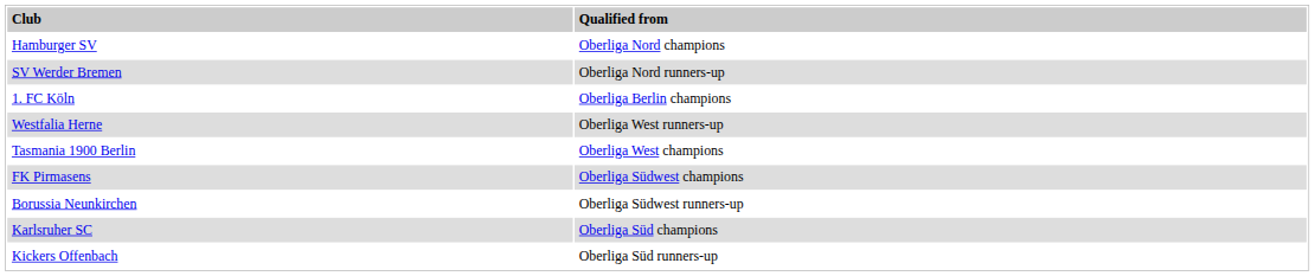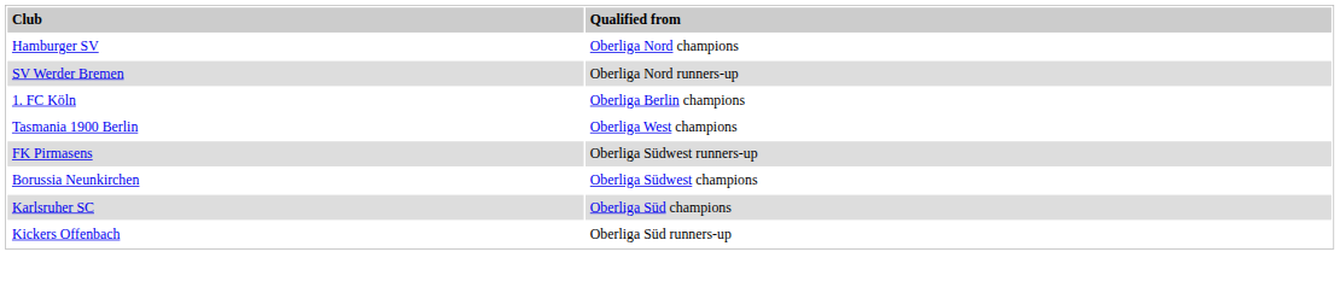 <table style="border:1px solid #bbb;background:#fff;" cellpadding="5" cellspacing="2" width="75%">
 <tr style="background:#ccc;font-weight:bold">
 <td>Club</td>
 <td>Qualified from</td>
 </tr>
 <tr>
 <td><a href='#'>Hamburger SV</a></td>
 <td><a href='#'>Oberliga Nord</a> champions</td>
 </tr>
 <tr style="background:#ddd">
 <td><a href='#'>SV Werder Bremen</a></td>
 <td>Oberliga Nord runners-up</td>
 </tr>
 <tr>
 <td><a href='#'>1. FC Köln</a></td>
 <td><a href='#'>Oberliga Berlin</a> champions</td>
 </tr>
-<tr style="background:#ddd">
-<td><a href='#'>Westfalia Herne</a></td>
-<td>Oberliga West runners-up</td>
-</tr>
 <tr>
 <td><a href='#'>Tasmania 1900 Berlin</a></td>
 <td><a href='#'>Oberliga West</a> champions</td>
 </tr>
 <tr style="background:#ddd">
 <td><a href='#'>FK Pirmasens</a></td>
-<td><a href='#'>Oberliga Südwest</a> champions</td>
+<td>Oberliga Südwest runners-up</td>
 </tr>
 <tr>
 <td><a href='#'>Borussia Neunkirchen</a></td>
-<td>Oberliga Südwest runners-up</td>
+<td><a href='#'>Oberliga Südwest</a> champions</td>
 </tr>
 <tr style="background:#ddd">
 <td><a href='#'>Karlsruher SC</a></td>
 <td><a href='#'>Oberliga Süd</a> champions</td>
 </tr>
 <tr>
 <td><a href='#'>Kickers Offenbach</a></td>
 <td>Oberliga Süd runners-up</td>
 </tr>
 </table>
